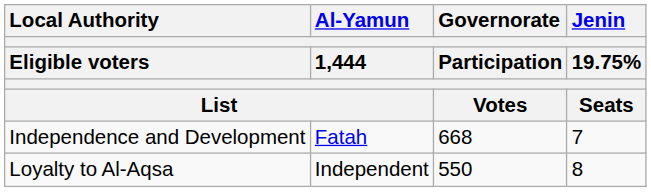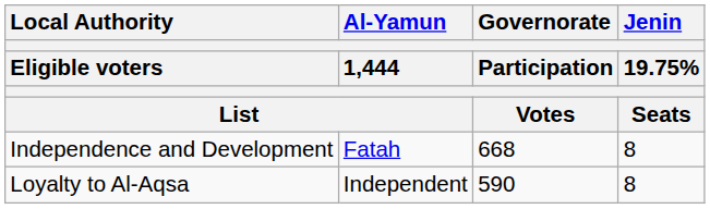 <table class="wikitable">
 <tr>
 <th style="text-align:left;">Local Authority</th>
 <th style="text-align:left;"><a href='#'>Al-Yamun</a></th>
 <th style="text-align:left;">Governorate</th>
 <th style="text-align:left;"><a href='#'>Jenin</a></th>
 </tr>
 <tr>
 <th colspan=4></th>
 </tr>
 <tr>
 <th style="text-align:left;">Eligible voters</th>
 <th style="text-align:left;">1,444</th>
 <th style="text-align:left;">Participation</th>
 <th style="text-align:left;">19.75%</th>
 </tr>
 <tr>
 <th colspan=4></th>
 </tr>
 <tr>
 <th colspan=2>List</th>
 <th>Votes</th>
 <th>Seats</th>
 </tr>
 <tr>
 <td>Independence and Development</td>
 <td><a href='#'>Fatah</a></td>
 <td>668</td>
-<td>7</td>
+<td>8</td>
 </tr>
 <tr>
 <td>Loyalty to Al-Aqsa</td>
 <td>Independent</td>
-<td>550</td>
+<td>590</td>
 <td>8</td>
 </tr>
 </table>
